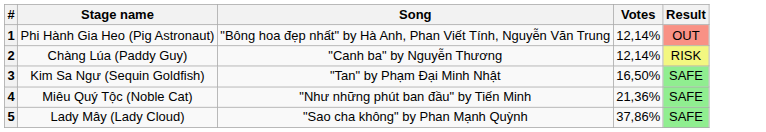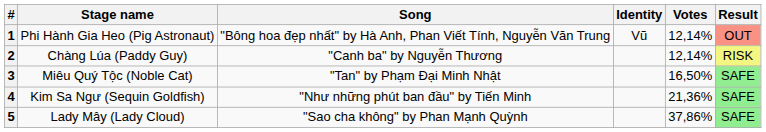 <table class="wikitable plainrowheaders" style="text-align: center;">
 <tr>
 <th>#</th>
 <th>Stage name</th>
 <th>Song</th>
+<th>Identity</th>
 <th>Votes<br></th>
 <th>Result</th>
 </tr>
 <tr>
 <th>1</th>
 <td>Phi Hành Gia Heo (Pig Astronaut)</td>
 <td>"Bông hoa đẹp nhất" by Hà Anh, Phan Viết Tính, Nguyễn Văn Trung</td>
+<td>Vũ</td>
 <td>12,14%</td>
 <td bgcolor="#F99185">OUT</td>
 </tr>
 <tr>
 <th>2</th>
 <td>Chàng Lúa (Paddy Guy)</td>
 <td>"Canh ba" by Nguyễn Thương</td>
+<td></td>
 <td>12,14%</td>
 <td bgcolor="#F3F781">RISK</td>
 </tr>
 <tr>
 <th>3</th>
-<td>Kim Sa Ngư (Sequin Goldfish)</td>
+<td>Miêu Quý Tộc (Noble Cat)</td>
 <td>"Tan" by Phạm Đại Minh Nhật</td>
+<td></td>
 <td>16,50%</td>
 <td bgcolor=lightgreen>SAFE</td>
 </tr>
 <tr>
 <th>4</th>
-<td>Miêu Quý Tộc (Noble Cat)</td>
+<td>Kim Sa Ngư (Sequin Goldfish)</td>
 <td>"Như những phút ban đầu" by Tiến Minh</td>
+<td></td>
 <td>21,36%</td>
 <td bgcolor=lightgreen>SAFE</td>
 </tr>
 <tr>
 <th>5</th>
 <td>Lady Mây (Lady Cloud)</td>
 <td>"Sao cha không" by Phan Mạnh Quỳnh</td>
+<td></td>
 <td>37,86%</td>
 <td bgcolor=lightgreen>SAFE</td>
 </tr>
 </table>
